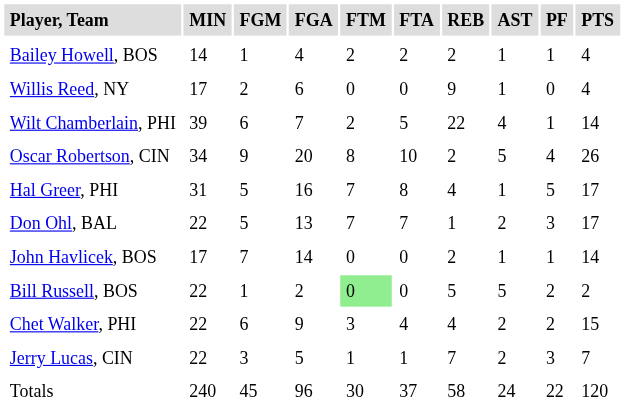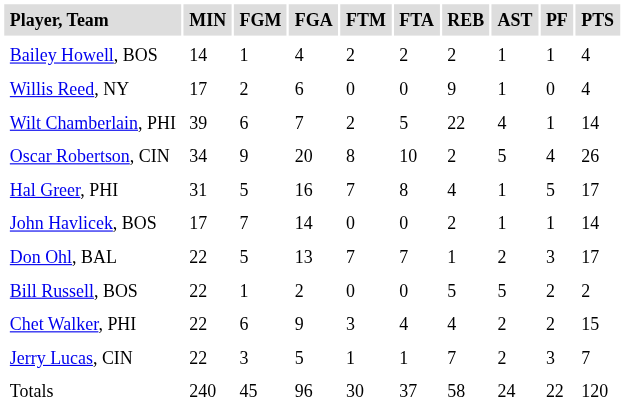 <table cellpadding=5>
 <tr bgcolor="#dddddd">
 <td><strong>Player, Team</strong></td>
 <td><strong>MIN</strong></td>
 <td><strong>FGM</strong></td>
 <td><strong>FGA</strong></td>
 <td><strong>FTM</strong></td>
 <td><strong>FTA</strong></td>
 <td><strong>REB</strong></td>
 <td><strong>AST</strong></td>
 <td><strong>PF</strong></td>
 <td><strong>PTS</strong></td>
 </tr>
 <tr bgcolor="#eeeeee">
 </tr>
 <tr>
 <td><a href='#'>Bailey Howell</a>, BOS</td>
 <td>14</td>
 <td>1</td>
 <td>4</td>
 <td>2</td>
 <td>2</td>
 <td>2</td>
 <td>1</td>
 <td>1</td>
 <td>4</td>
 </tr>
 <tr>
 <td><a href='#'>Willis Reed</a>, NY</td>
 <td>17</td>
 <td>2</td>
 <td>6</td>
 <td>0</td>
 <td>0</td>
 <td>9</td>
 <td>1</td>
 <td>0</td>
 <td>4</td>
 </tr>
 <tr>
 <td><a href='#'>Wilt Chamberlain</a>, PHI</td>
 <td>39</td>
 <td>6</td>
 <td>7</td>
 <td>2</td>
 <td>5</td>
 <td>22</td>
 <td>4</td>
 <td>1</td>
 <td>14</td>
 </tr>
 <tr>
 <td><a href='#'>Oscar Robertson</a>, CIN</td>
 <td>34</td>
 <td>9</td>
 <td>20</td>
 <td>8</td>
 <td>10</td>
 <td>2</td>
 <td>5</td>
 <td>4</td>
 <td>26</td>
 </tr>
 <tr>
 <td><a href='#'>Hal Greer</a>, PHI</td>
 <td>31</td>
 <td>5</td>
 <td>16</td>
 <td>7</td>
 <td>8</td>
 <td>4</td>
 <td>1</td>
 <td>5</td>
 <td>17</td>
 </tr>
 <tr>
+<td><a href='#'>John Havlicek</a>, BOS</td>
+<td>17</td>
+<td>7</td>
+<td>14</td>
+<td>0</td>
+<td>0</td>
+<td>2</td>
+<td>1</td>
+<td>1</td>
+<td>14</td>
+</tr>
+<tr>
 <td><a href='#'>Don Ohl</a>, BAL</td>
 <td>22</td>
 <td>5</td>
 <td>13</td>
 <td>7</td>
 <td>7</td>
 <td>1</td>
 <td>2</td>
 <td>3</td>
 <td>17</td>
 </tr>
 <tr>
-<td><a href='#'>John Havlicek</a>, BOS</td>
-<td>17</td>
-<td>7</td>
-<td>14</td>
-<td>0</td>
-<td>0</td>
-<td>2</td>
-<td>1</td>
-<td>1</td>
-<td>14</td>
-</tr>
-<tr>
 <td><a href='#'>Bill Russell</a>, BOS</td>
 <td>22</td>
 <td>1</td>
 <td>2</td>
-<td style="background: lightgreen;">0</td>
+<td>0</td>
 <td>0</td>
 <td>5</td>
 <td>5</td>
 <td>2</td>
 <td>2</td>
 </tr>
 <tr>
 <td><a href='#'>Chet Walker</a>, PHI</td>
 <td>22</td>
 <td>6</td>
 <td>9</td>
 <td>3</td>
 <td>4</td>
 <td>4</td>
 <td>2</td>
 <td>2</td>
 <td>15</td>
 </tr>
 <tr>
 <td><a href='#'>Jerry Lucas</a>, CIN</td>
 <td>22</td>
 <td>3</td>
 <td>5</td>
 <td>1</td>
 <td>1</td>
 <td>7</td>
 <td>2</td>
 <td>3</td>
 <td>7</td>
 </tr>
 <tr>
 <td>Totals</td>
 <td>240</td>
 <td>45</td>
 <td>96</td>
 <td>30</td>
 <td>37</td>
 <td>58</td>
 <td>24</td>
 <td>22</td>
 <td>120</td>
 </tr>
 <tr>
 </tr>
 </table>
